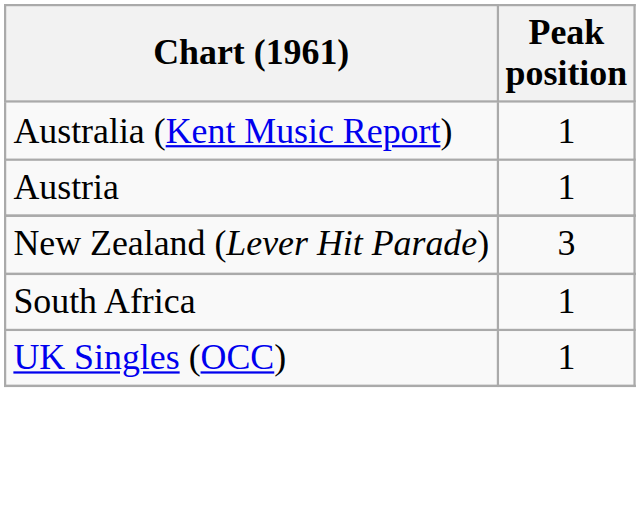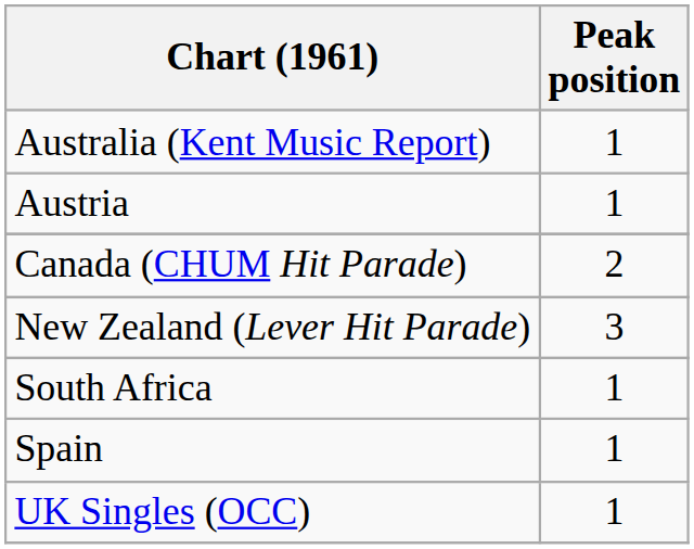 <table class="wikitable sortable">
 <tr>
 <th>Chart (1961)</th>
 <th>Peak<br>position</th>
 </tr>
 <tr>
 <td>Australia (<a href='#'>Kent Music Report</a>)</td>
 <td style="text-align:center;">1</td>
 </tr>
 <tr>
 <td>Austria</td>
 <td style="text-align:center;">1</td>
 </tr>
 <tr>
 </tr>
 <tr>
 </tr>
 <tr>
+<td>Canada (<a href='#'>CHUM</a> <em>Hit Parade</em>)</td>
+<td style="text-align:center;">2</td>
+</tr>
+<tr>
 </tr>
 <tr>
 </tr>
 <tr>
 </tr>
 <tr>
 <td>New Zealand (<em>Lever Hit Parade</em>)</td>
 <td style="text-align:center;">3</td>
 </tr>
 <tr>
 </tr>
 <tr>
 <td>South Africa </td>
 <td style="text-align:center;">1</td>
 </tr>
 <tr>
+<td>Spain</td>
+<td style="text-align:center;">1</td>
+</tr>
+<tr>
 <td><a href='#'>UK Singles</a> (<a href='#'>OCC</a>)</td>
 <td style="text-align:center;">1</td>
 </tr>
 <tr>
 </tr>
 </table>
